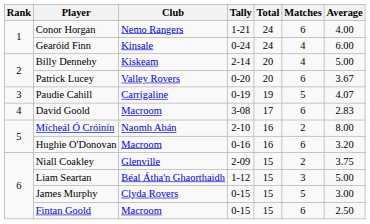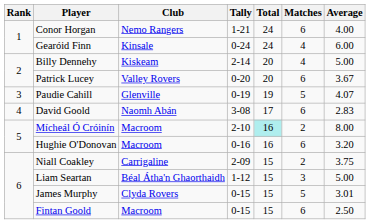 <table class="wikitable">
 <tr>
 <th>Rank</th>
 <th>Player</th>
 <th>Club</th>
 <th>Tally</th>
 <th>Total</th>
 <th>Matches</th>
 <th>Average</th>
 </tr>
 <tr>
 <td rowspan="2" style="text-align:center;">1</td>
 <td>Conor Horgan</td>
 <td><a href='#'>Nemo Rangers</a></td>
 <td align=center>1-21</td>
 <td align=center>24</td>
 <td align=center>6</td>
 <td align=center>4.00</td>
 </tr>
 <tr>
 <td>Gearóid Finn</td>
 <td><a href='#'>Kinsale</a></td>
 <td align=center>0-24</td>
 <td align=center>24</td>
 <td align=center>4</td>
 <td align=center>6.00</td>
 </tr>
 <tr>
 <td rowspan="2" style="text-align:center;">2</td>
 <td>Billy Dennehy</td>
 <td><a href='#'>Kiskeam</a></td>
 <td align=center>2-14</td>
 <td align=center>20</td>
 <td align=center>4</td>
 <td align=center>5.00</td>
 </tr>
 <tr>
 <td>Patrick Lucey</td>
 <td><a href='#'>Valley Rovers</a></td>
 <td align=center>0-20</td>
 <td align=center>20</td>
 <td align=center>6</td>
 <td align=center>3.67</td>
 </tr>
 <tr>
 <td rowspan="1" style="text-align:center;">3</td>
 <td>Paudie Cahill</td>
-<td><a href='#'>Carrigaline</a></td>
+<td><a href='#'>Glenville</a></td>
 <td align=center>0-19</td>
 <td align=center>19</td>
 <td align=center>5</td>
 <td align=center>4.07</td>
 </tr>
 <tr>
 <td rowspan="1" style="text-align:center;">4</td>
 <td>David Goold</td>
-<td><a href='#'>Macroom</a></td>
+<td><a href='#'>Naomh Abán</a></td>
 <td align=center>3-08</td>
 <td align=center>17</td>
 <td align=center>6</td>
 <td align=center>2.83</td>
 </tr>
 <tr>
 <td rowspan="2" style="text-align:center;">5</td>
 <td><a href='#'>Mícheál Ó Cróinín</a></td>
-<td><a href='#'>Naomh Abán</a></td>
+<td><a href='#'>Macroom</a></td>
 <td align=center>2-10</td>
-<td align=center>16</td>
+<td align=center style="background: paleturquoise;">16</td>
 <td align=center>2</td>
 <td align=center>8.00</td>
 </tr>
 <tr>
 <td>Hughie O'Donovan</td>
 <td><a href='#'>Macroom</a></td>
 <td align=center>0-16</td>
 <td align=center>16</td>
 <td align=center>6</td>
 <td align=center>3.20</td>
 </tr>
 <tr>
 <td rowspan="4" style="text-align:center;">6</td>
 <td>Niall Coakley</td>
-<td><a href='#'>Glenville</a></td>
+<td><a href='#'>Carrigaline</a></td>
 <td align=center>2-09</td>
 <td align=center>15</td>
 <td align=center>2</td>
 <td align=center>3.75</td>
 </tr>
 <tr>
 <td>Liam Seartan</td>
 <td><a href='#'>Béal Átha'n Ghaorthaidh</a></td>
 <td align=center>1-12</td>
 <td align=center>15</td>
 <td align=center>3</td>
 <td align=center>5.00</td>
 </tr>
 <tr>
 <td>James Murphy</td>
 <td><a href='#'>Clyda Rovers</a></td>
 <td align=center>0-15</td>
 <td align=center>15</td>
 <td align=center>5</td>
-<td align=center>3.00</td>
+<td align=center>3.01</td>
 </tr>
 <tr>
 <td><a href='#'>Fintan Goold</a></td>
 <td><a href='#'>Macroom</a></td>
 <td align=center>0-15</td>
 <td align=center>15</td>
 <td align=center>6</td>
 <td align=center>2.50</td>
 </tr>
 </table>
